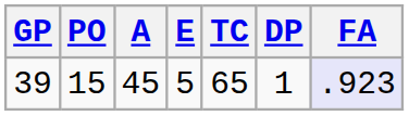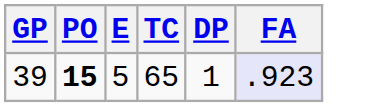 <table class="wikitable">
 <tr>
 <th><a href='#'>GP</a></th>
 <th><a href='#'>PO</a></th>
-<th><a href='#'>A</a></th>
 <th><a href='#'>E</a></th>
 <th><a href='#'>TC</a></th>
 <th><a href='#'>DP</a></th>
 <th><a href='#'>FA</a></th>
 </tr>
 <tr align=center>
 <td>39</td>
-<td>15</td>
-<td>45</td>
+<td><strong>15</strong></td>
 <td>5</td>
 <td>65</td>
 <td>1</td>
 <td style="background: lavender;">.923</td>
 </tr>
 </table>
